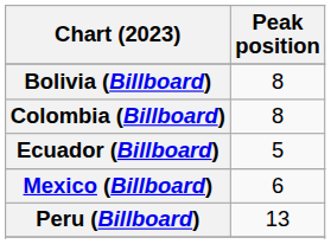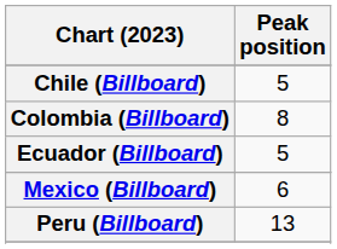 <table class="wikitable sortable plainrowheaders" style="text-align:center">
 <tr>
 <th scope="col">Chart (2023)</th>
 <th scope="col">Peak<br>position</th>
 </tr>
 <tr>
 </tr>
 <tr>
-<th scope="row">Bolivia (<em><a href='#'>Billboard</a></em>)</th>
-<td>8</td>
+<th scope="row">Chile (<em><a href='#'>Billboard</a></em>)</th>
+<td>5</td>
 </tr>
 <tr>
 <th scope="row">Colombia (<em><a href='#'>Billboard</a></em>)</th>
 <td>8</td>
 </tr>
 <tr>
 <th scope="row">Ecuador (<em><a href='#'>Billboard</a></em>)</th>
 <td>5</td>
 </tr>
 <tr>
 </tr>
 <tr>
 <th scope="row"><a href='#'>Mexico</a> (<em><a href='#'>Billboard</a></em>)</th>
 <td>6</td>
 </tr>
 <tr>
 <th scope="row">Peru (<em><a href='#'>Billboard</a></em>)</th>
 <td>13</td>
 </tr>
 <tr>
 </tr>
 <tr>
 </tr>
 <tr>
 </tr>
 <tr>
 </tr>
 </table>
